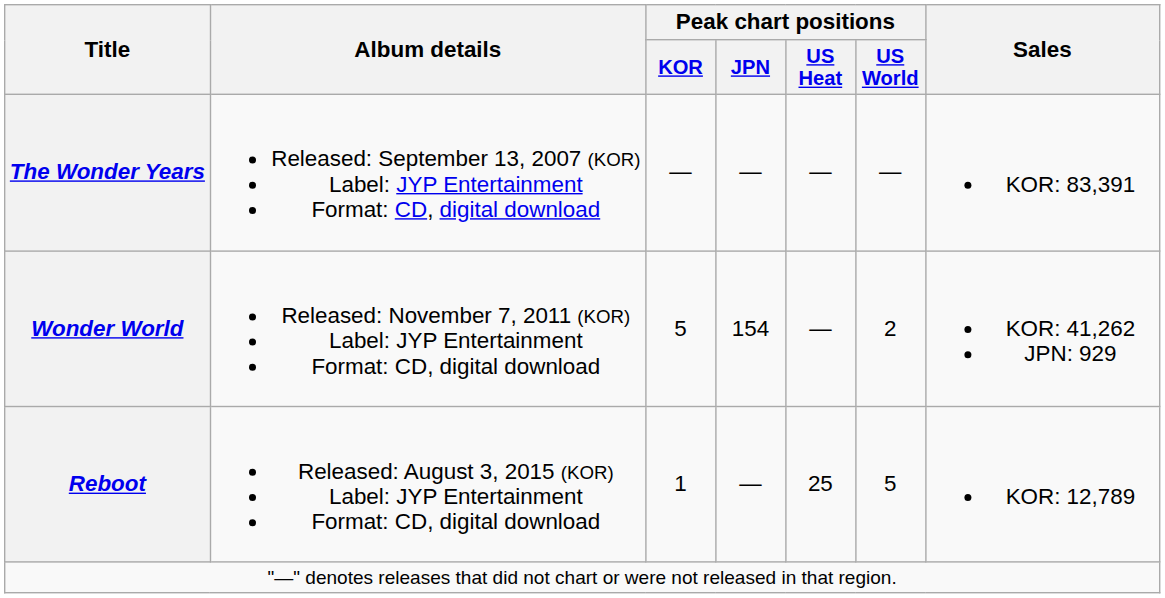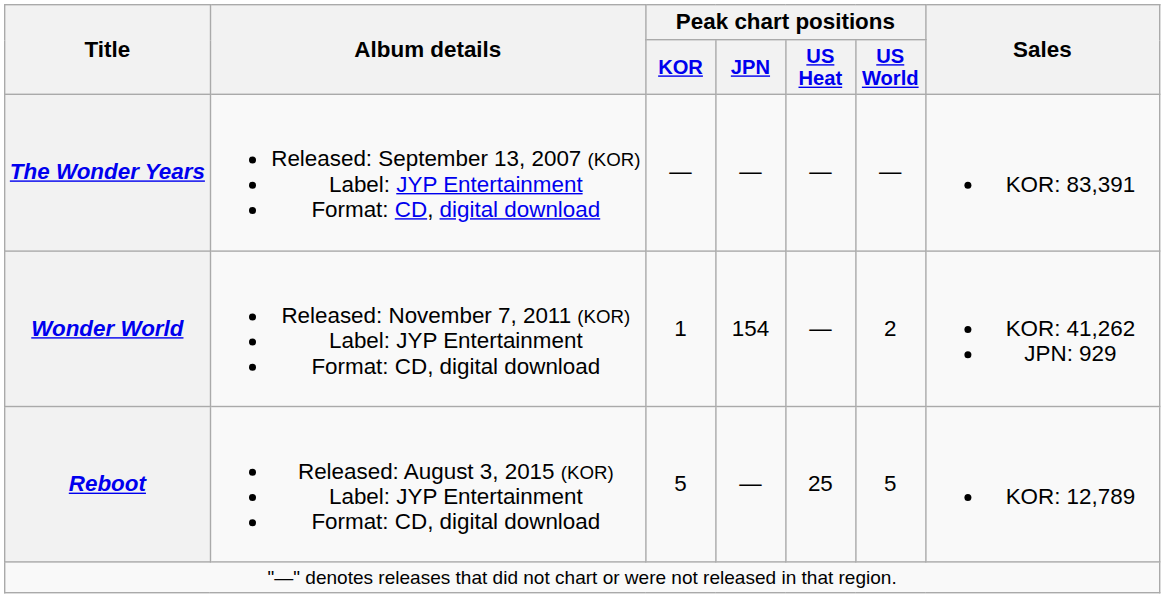 <table class="wikitable plainrowheaders" style="text-align:center;">
 <tr>
 <th scope="col" rowspan="2">Title</th>
 <th scope="col" rowspan="2">Album details</th>
 <th scope="col" colspan="4">Peak chart positions</th>
 <th scope="col" rowspan="2" style="width:10em;">Sales</th>
 </tr>
 <tr>
 <th scope="col" style="width:3em;font-size:90%;"><a href='#'>KOR</a><br></th>
 <th scope="col" style="width:3em;font-size:90%;"><a href='#'>JPN</a><br></th>
 <th scope="col" style="width:3em;font-size:90%;"><a href='#'>US<br>Heat</a><br></th>
 <th scope="col" style="width:3em;font-size:90%;"><a href='#'>US<br>World</a><br></th>
 </tr>
 <tr>
 <th scope="row"><em><a href='#'>The Wonder Years</a></em></th>
 <td><br><ul><li>Released: September 13, 2007 <small>(KOR)</small></li><li>Label: <a href='#'>JYP Entertainment</a></li><li>Format: <a href='#'>CD</a>, <a href='#'>digital download</a></li></ul></td>
 <td>—</td>
 <td>—</td>
 <td>—</td>
 <td>—</td>
 <td><br><ul><li>KOR: 83,391</li></ul></td>
 </tr>
 <tr>
 <th scope="row"><em><a href='#'>Wonder World</a></em></th>
 <td><br><ul><li>Released: November 7, 2011 <small>(KOR)</small></li><li>Label: JYP Entertainment</li><li>Format: CD, digital download</li></ul></td>
-<td>5</td>
+<td>1</td>
 <td>154</td>
 <td>—</td>
 <td>2</td>
 <td><br><ul><li>KOR: 41,262</li><li>JPN: 929</li></ul></td>
 </tr>
 <tr>
 <th scope="row"><em><a href='#'>Reboot</a></em></th>
 <td><br><ul><li>Released: August 3, 2015 <small>(KOR)</small></li><li>Label: JYP Entertainment</li><li>Format: CD, digital download</li></ul></td>
-<td>1</td>
+<td>5</td>
 <td>—</td>
 <td>25</td>
 <td>5</td>
 <td><br><ul><li>KOR: 12,789</li></ul></td>
 </tr>
 <tr>
 <td colspan="7" style="font-size: 85%">"—" denotes releases that did not chart or were not released in that region.</td>
 </tr>
 </table>
